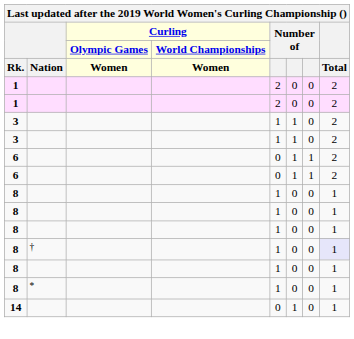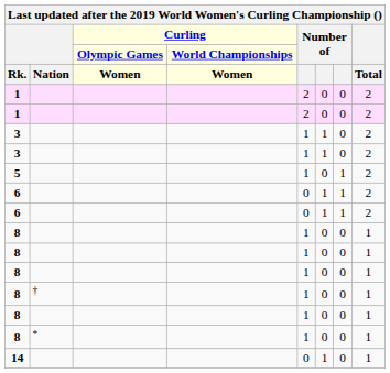 <table class="wikitable" style="margin-top: 0em; text-align: center; font-size: 100%;">
 <tr>
 <th colspan="8">Last updated after the 2019 World Women's Curling Championship ()</th>
 </tr>
 <tr>
 <th rowspan="2" colspan="2"></th>
 <th colspan="2" style="background: #ffd;"><a href='#'>Curling</a></th>
 <th rowspan="2" colspan="3">Number of</th>
 <th rowspan="2"></th>
 </tr>
 <tr>
 <th style="background: #ffd;"><a href='#'>Olympic Games</a></th>
 <th style="background: #ffd;"><a href='#'>World Championships</a></th>
 </tr>
 <tr>
 <th style="width: 1em;">Rk.</th>
 <th>Nation</th>
 <th style="background: #ffd;">Women</th>
 <th style="background: #ffd;">Women</th>
 <th style="width: 1em;"></th>
 <th style="width: 1em;"></th>
 <th style="width: 1em;"></th>
 <th style="width: 1em;">Total</th>
 </tr>
 <tr style="background: #fdf;">
 <td><strong>1</strong></td>
 <td style="text-align: left;"></td>
 <td></td>
 <td></td>
 <td>2</td>
 <td>0</td>
 <td>0</td>
 <td>2</td>
 </tr>
 <tr style="background: #fdf;">
 <td><strong>1</strong></td>
 <td style="text-align: left;"></td>
 <td></td>
 <td></td>
 <td>2</td>
 <td>0</td>
 <td>0</td>
 <td>2</td>
 </tr>
 <tr>
 <td><strong>3</strong></td>
 <td style="text-align: left;"></td>
 <td></td>
 <td></td>
 <td>1</td>
 <td>1</td>
 <td>0</td>
 <td>2</td>
 </tr>
 <tr>
 <td><strong>3</strong></td>
 <td style="text-align: left;"></td>
 <td></td>
 <td></td>
 <td>1</td>
 <td>1</td>
 <td>0</td>
 <td>2</td>
 </tr>
 <tr>
+<td><strong>5</strong></td>
+<td style="text-align: left;"></td>
+<td></td>
+<td></td>
+<td>1</td>
+<td>0</td>
+<td>1</td>
+<td>2</td>
+</tr>
+<tr>
 <td><strong>6</strong></td>
 <td style="text-align: left;"></td>
 <td></td>
 <td></td>
 <td>0</td>
 <td>1</td>
 <td>1</td>
 <td>2</td>
 </tr>
 <tr>
 <td><strong>6</strong></td>
 <td style="text-align: left;"></td>
 <td></td>
 <td></td>
 <td>0</td>
 <td>1</td>
 <td>1</td>
 <td>2</td>
 </tr>
 <tr>
 <td><strong>8</strong></td>
 <td style="text-align: left;"></td>
 <td></td>
 <td></td>
 <td>1</td>
 <td>0</td>
 <td>0</td>
 <td>1</td>
 </tr>
 <tr>
 <td><strong>8</strong></td>
 <td style="text-align: left;"></td>
 <td></td>
 <td></td>
 <td>1</td>
 <td>0</td>
 <td>0</td>
 <td>1</td>
 </tr>
 <tr>
 <td><strong>8</strong></td>
 <td style="text-align: left;"></td>
 <td></td>
 <td></td>
 <td>1</td>
 <td>0</td>
 <td>0</td>
 <td>1</td>
 </tr>
 <tr>
 <td><strong>8</strong></td>
 <td style="text-align: left;"><sup>†</sup></td>
 <td></td>
 <td></td>
 <td>1</td>
 <td>0</td>
 <td>0</td>
-<td style="background: lavender;">1</td>
+<td>1</td>
 </tr>
 <tr>
 <td><strong>8</strong></td>
 <td style="text-align: left;"></td>
 <td></td>
 <td></td>
 <td>1</td>
 <td>0</td>
 <td>0</td>
 <td>1</td>
 </tr>
 <tr>
 <td><strong>8</strong></td>
 <td style="text-align: left;"><em></em><sup>*</sup></td>
 <td></td>
 <td></td>
 <td>1</td>
 <td>0</td>
 <td>0</td>
 <td>1</td>
 </tr>
 <tr>
 <td><strong>14</strong></td>
 <td style="text-align: left;"></td>
 <td></td>
 <td></td>
 <td>0</td>
 <td>1</td>
 <td>0</td>
 <td>1</td>
 </tr>
 </table>
